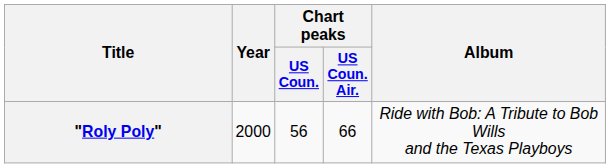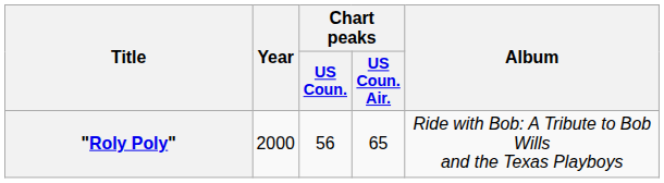 <table class="wikitable plainrowheaders" style="text-align:center;">
 <tr>
 <th scope="col" rowspan="2" style="width:18em;">Title</th>
 <th scope="col" rowspan="2">Year</th>
 <th scope="col" colspan="2">Chart peaks</th>
 <th scope="col" rowspan="2" style="width:18em;">Album</th>
 </tr>
 <tr>
 <th scope="col" style="width:3em;font-size:90%;"><a href='#'>US<br>Coun.</a></th>
 <th scope="col" style="width:3em;font-size:90%;"><a href='#'>US<br>Coun.<br>Air.</a></th>
 </tr>
 <tr>
 <th scope="row">"<a href='#'>Roly Poly</a>"<br></th>
 <td>2000</td>
 <td>56<br></td>
-<td>66<br></td>
+<td>65<br></td>
 <td><em>Ride with Bob: A Tribute to Bob Wills<br>and the Texas Playboys</em></td>
 </tr>
 </table>
